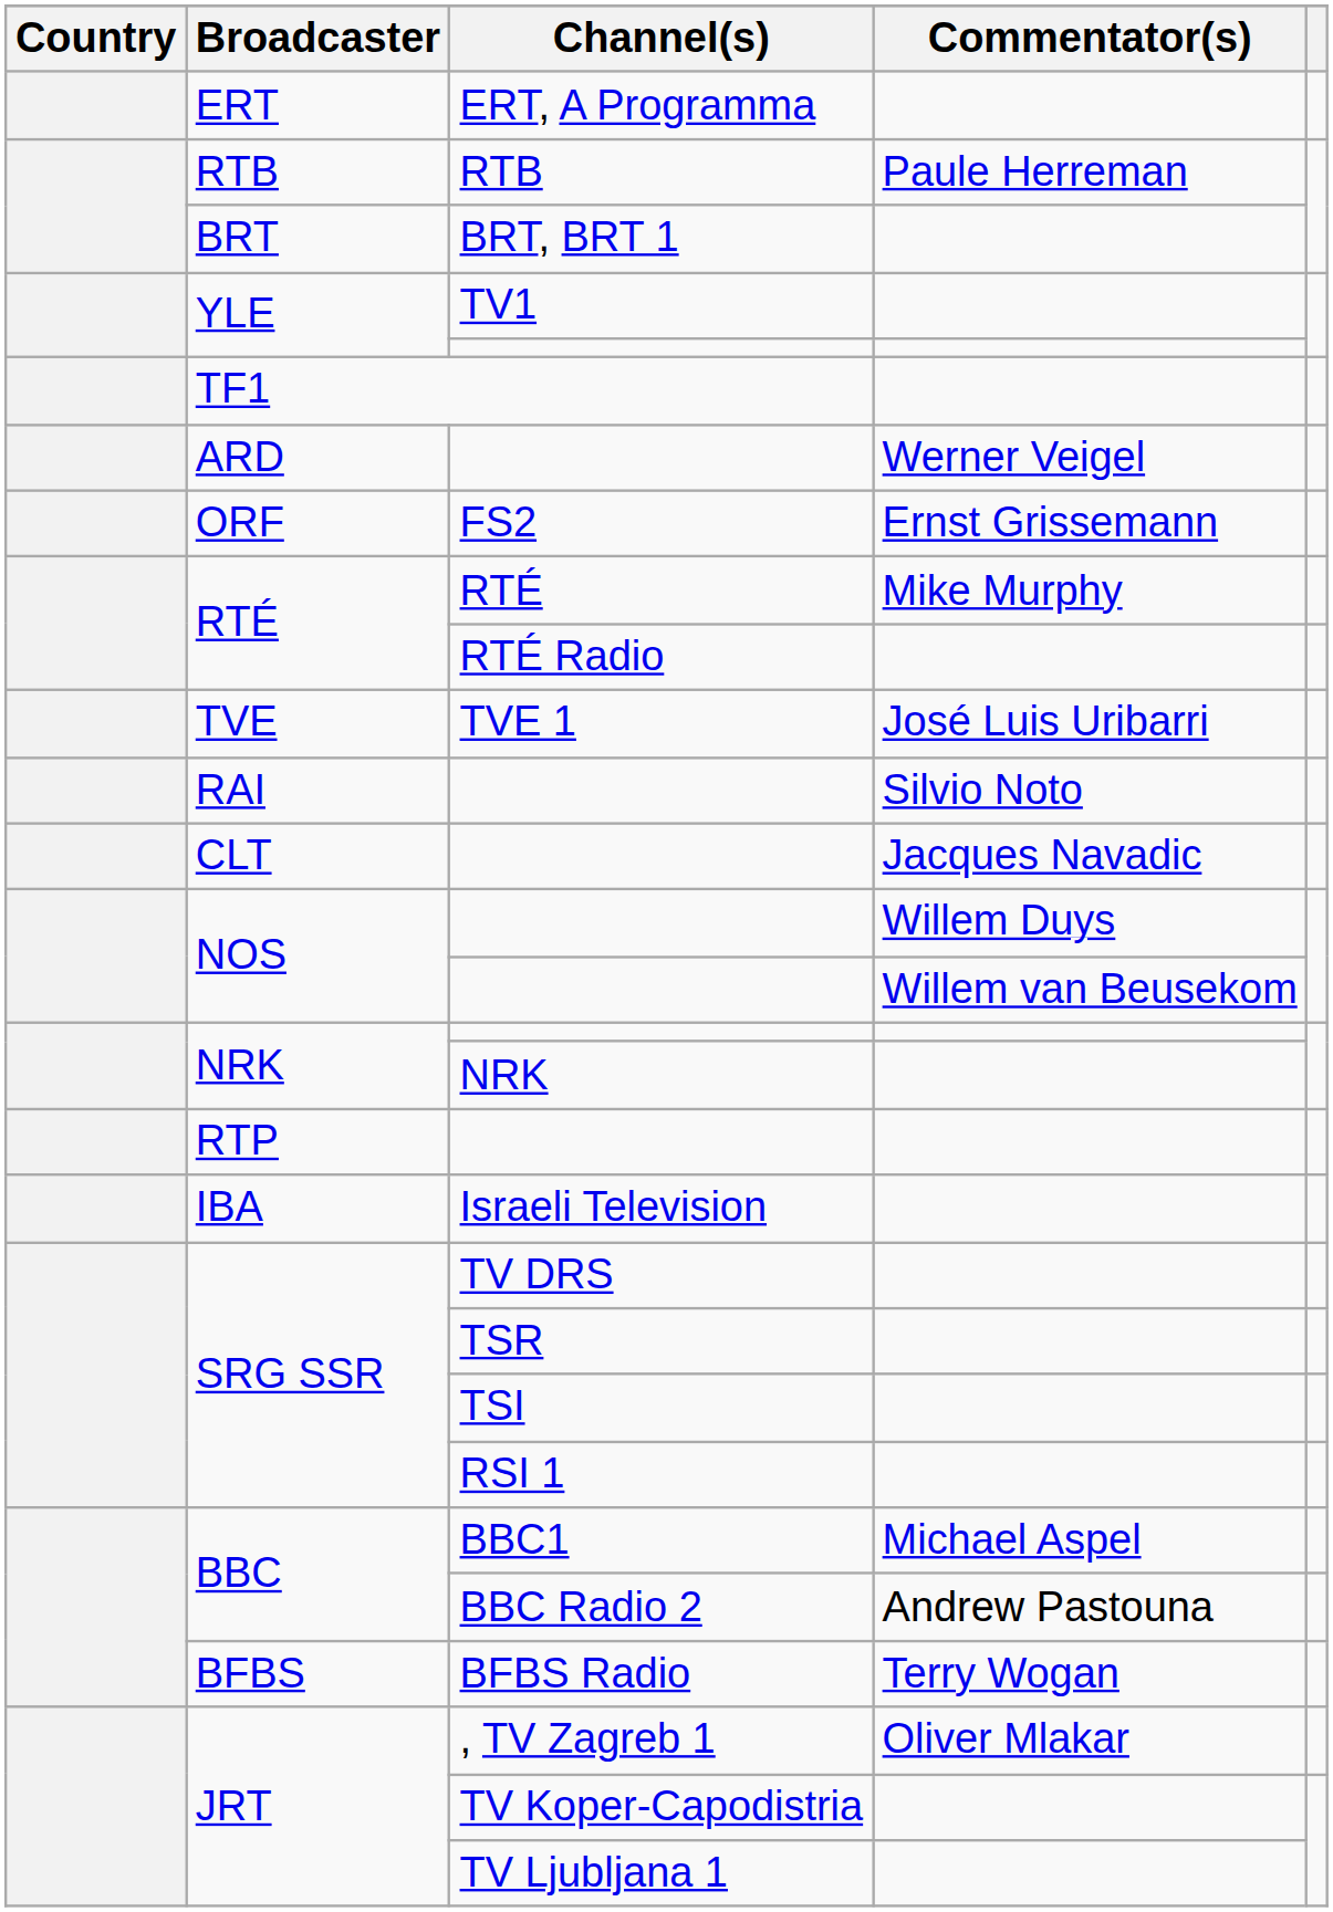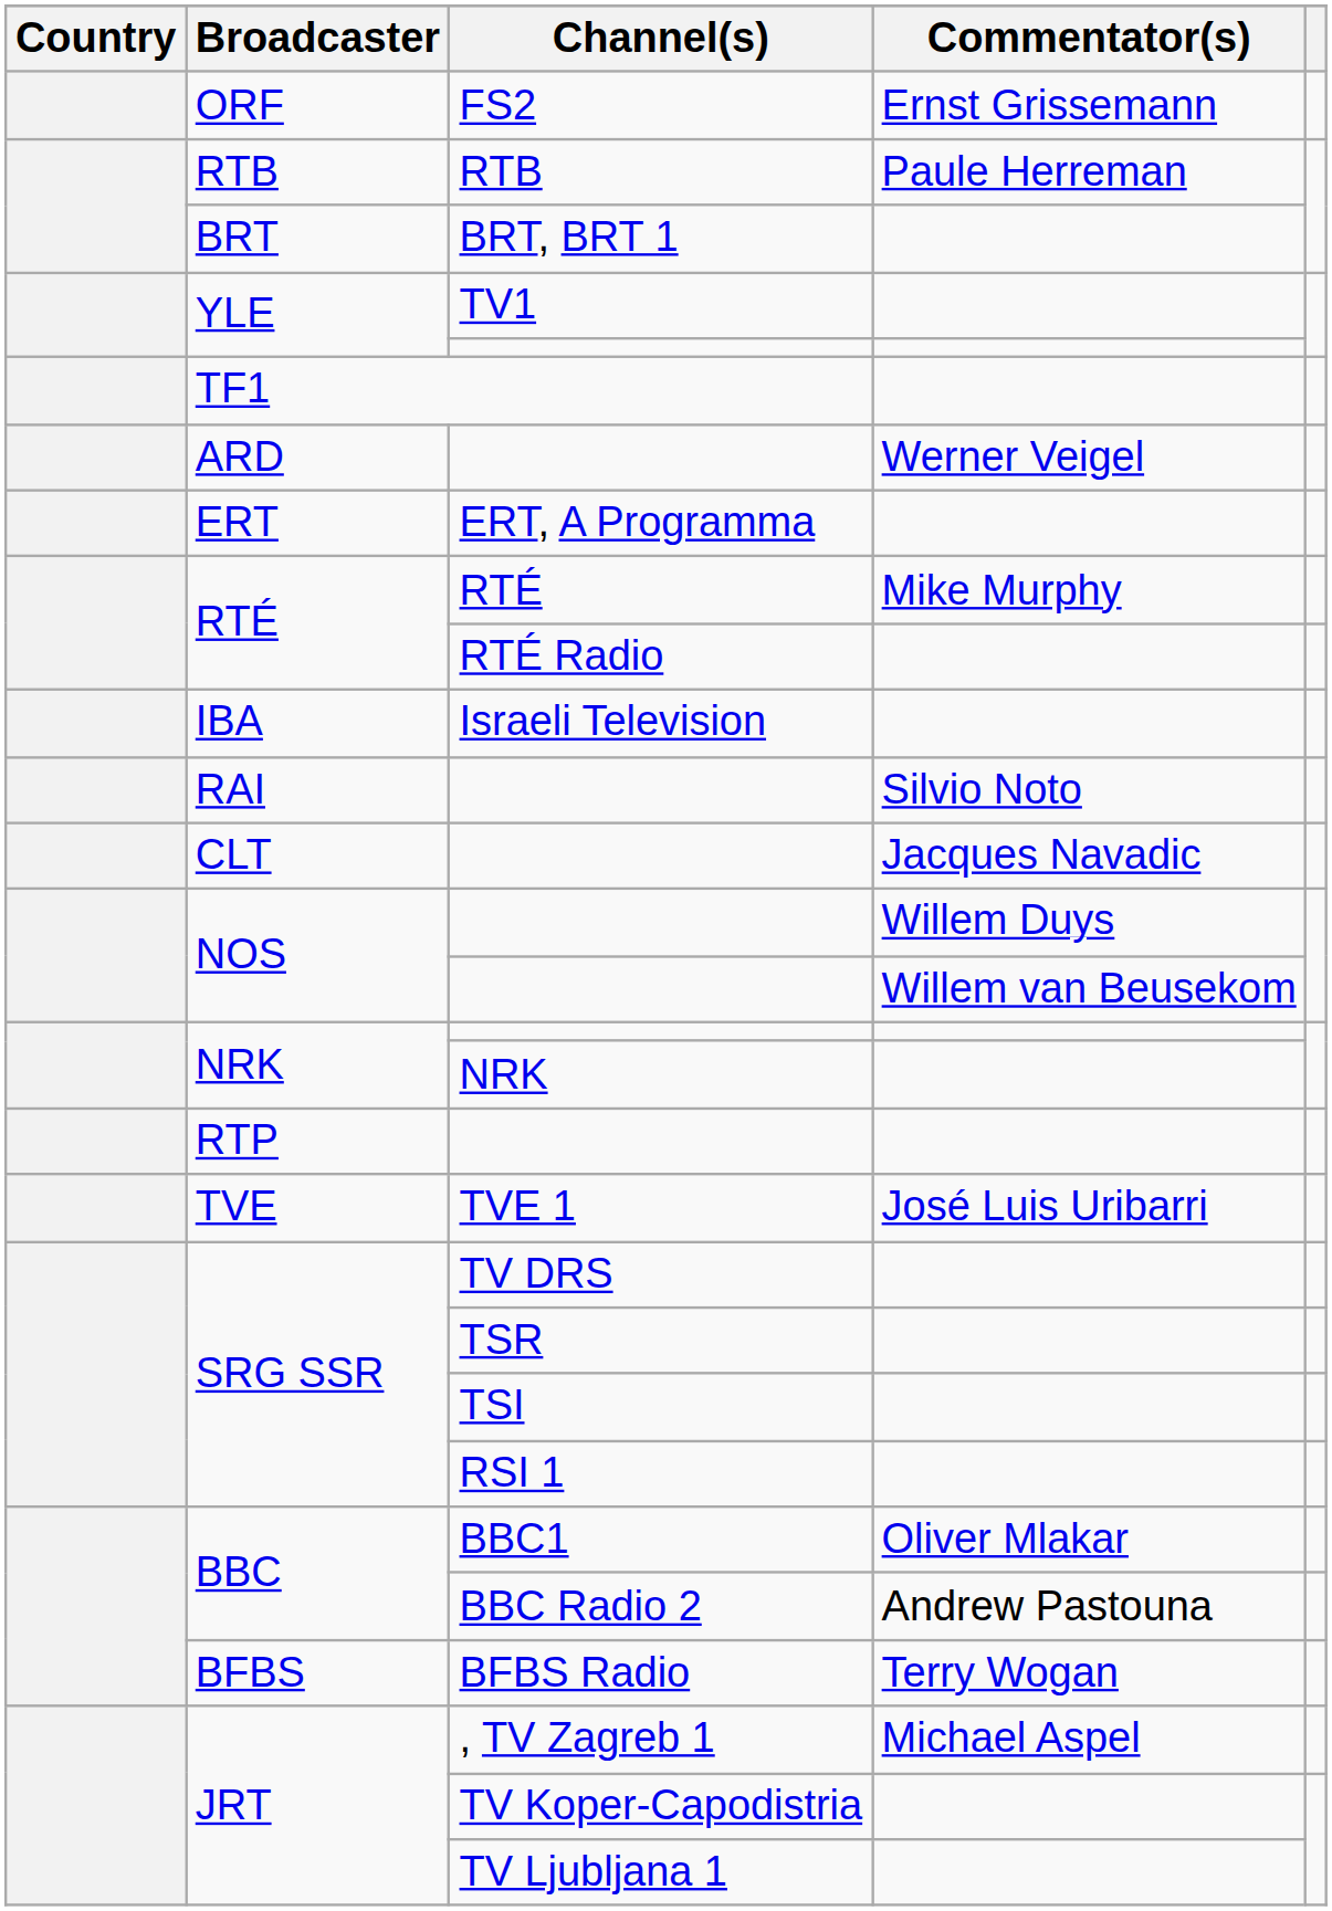 <table class="wikitable plainrowheaders">
 <tr>
 </tr>
 <tr>
 <th scope="col">Country</th>
 <th scope="col">Broadcaster</th>
 <th scope="col">Channel(s)</th>
 <th scope="col">Commentator(s)</th>
 <th scope="col"></th>
 </tr>
 <tr>
 <th scope="row"></th>
-<td><a href='#'>ERT</a></td>
-<td><a href='#'>ERT</a>, <a href='#'>A Programma</a></td>
-<td></td>
+<td><a href='#'>ORF</a></td>
+<td><a href='#'>FS2</a></td>
+<td><a href='#'>Ernst Grissemann</a></td>
 <td style="text-align:center"></td>
 </tr>
 <tr>
 <th scope="row" rowspan="2"></th>
 <td><a href='#'>RTB</a></td>
 <td><a href='#'>RTB</a></td>
 <td><a href='#'>Paule Herreman</a></td>
 <td style="text-align:center" rowspan="2"></td>
 </tr>
 <tr>
 <td><a href='#'>BRT</a></td>
 <td><a href='#'>BRT</a>, <a href='#'>BRT 1</a></td>
 <td></td>
 </tr>
 <tr>
 <th scope="rowgroup" rowspan="2"></th>
 <td rowspan="2"><a href='#'>YLE</a></td>
 <td><a href='#'>TV1</a></td>
 <td></td>
 <td style="text-align:center" rowspan="2"></td>
 </tr>
 <tr>
 <td></td>
 <td></td>
 </tr>
 <tr>
 <th scope="row"></th>
 <td colspan="2"><a href='#'>TF1</a></td>
 <td></td>
 <td style="text-align:center"></td>
 </tr>
 <tr>
 <th scope="row"></th>
 <td><a href='#'>ARD</a></td>
 <td></td>
 <td><a href='#'>Werner Veigel</a></td>
 <td style="text-align:center"></td>
 </tr>
 <tr>
 <th scope="row"></th>
-<td><a href='#'>ORF</a></td>
-<td><a href='#'>FS2</a></td>
-<td><a href='#'>Ernst Grissemann</a></td>
+<td><a href='#'>ERT</a></td>
+<td><a href='#'>ERT</a>, <a href='#'>A Programma</a></td>
+<td></td>
 <td style="text-align:center"></td>
 </tr>
 <tr>
 <th scope="rowgroup" rowspan="2"></th>
 <td rowspan="2"><a href='#'>RTÉ</a></td>
 <td><a href='#'>RTÉ</a></td>
 <td><a href='#'>Mike Murphy</a></td>
 <td style="text-align:center"></td>
 </tr>
 <tr>
 <td><a href='#'>RTÉ Radio</a></td>
 <td></td>
 <td style="text-align:center"></td>
 </tr>
 <tr>
 <th scope="row"></th>
-<td><a href='#'>TVE</a></td>
-<td><a href='#'>TVE 1</a></td>
-<td><a href='#'>José Luis Uribarri</a></td>
+<td><a href='#'>IBA</a></td>
+<td><a href='#'>Israeli Television</a></td>
+<td></td>
 <td style="text-align:center"></td>
 </tr>
 <tr>
 <th scope="row"></th>
 <td><a href='#'>RAI</a></td>
 <td></td>
 <td><a href='#'>Silvio Noto</a></td>
 <td style="text-align:center"></td>
 </tr>
 <tr>
 <th scope="row"></th>
 <td><a href='#'>CLT</a></td>
 <td></td>
 <td><a href='#'>Jacques Navadic</a></td>
 <td style="text-align:center"></td>
 </tr>
 <tr>
 <th scope="rowgroup" rowspan="2"></th>
 <td rowspan="2"><a href='#'>NOS</a></td>
 <td></td>
 <td><a href='#'>Willem Duys</a></td>
 <td style="text-align:center" rowspan="2"></td>
 </tr>
 <tr>
 <td></td>
 <td><a href='#'>Willem van Beusekom</a></td>
 </tr>
 <tr>
 <th scope="row" rowspan="2"></th>
 <td rowspan="2"><a href='#'>NRK</a></td>
 <td></td>
 <td></td>
 <td style="text-align:center" rowspan="2"></td>
 </tr>
 <tr>
 <td><a href='#'>NRK</a></td>
 <td></td>
 </tr>
 <tr>
 <th scope="row"></th>
 <td><a href='#'>RTP</a></td>
 <td></td>
 <td></td>
 <td style="text-align:center"></td>
 </tr>
 <tr>
 <th scope="row"></th>
-<td><a href='#'>IBA</a></td>
-<td><a href='#'>Israeli Television</a></td>
-<td></td>
+<td><a href='#'>TVE</a></td>
+<td><a href='#'>TVE 1</a></td>
+<td><a href='#'>José Luis Uribarri</a></td>
 <td style="text-align:center"></td>
 </tr>
 <tr>
 <th scope="rowgroup" rowspan="4"></th>
 <td rowspan="4"><a href='#'>SRG SSR</a></td>
 <td><a href='#'>TV DRS</a></td>
 <td></td>
 <td style="text-align:center"></td>
 </tr>
 <tr>
 <td><a href='#'>TSR</a></td>
 <td></td>
 <td style="text-align:center"></td>
 </tr>
 <tr>
 <td><a href='#'>TSI</a></td>
 <td></td>
 <td style="text-align:center"></td>
 </tr>
 <tr>
 <td><a href='#'>RSI 1</a></td>
 <td></td>
 <td style="text-align:center"></td>
 </tr>
 <tr>
 <th scope="rowgroup" rowspan="3"></th>
 <td rowspan="2"><a href='#'>BBC</a></td>
 <td><a href='#'>BBC1</a></td>
-<td><a href='#'>Michael Aspel</a></td>
+<td><a href='#'>Oliver Mlakar</a></td>
 <td style="text-align:center"></td>
 </tr>
 <tr>
 <td><a href='#'>BBC Radio 2</a></td>
 <td>Andrew Pastouna</td>
 <td style="text-align:center"></td>
 </tr>
 <tr>
 <td><a href='#'>BFBS</a></td>
 <td><a href='#'>BFBS Radio</a></td>
 <td><a href='#'>Terry Wogan</a></td>
 <td style="text-align:center"></td>
 </tr>
 <tr>
 <th scope="rowgroup" rowspan="4"></th>
 <td rowspan="4"><a href='#'>JRT</a></td>
 <td>, <a href='#'>TV Zagreb 1</a></td>
-<td><a href='#'>Oliver Mlakar</a></td>
+<td><a href='#'>Michael Aspel</a></td>
 <td style="text-align:center"></td>
 </tr>
 <tr>
 <td><a href='#'>TV Koper-Capodistria</a></td>
 <td></td>
 <td style="text-align:center" rowspan="2"></td>
 </tr>
 <tr>
 <td><a href='#'>TV Ljubljana 1</a></td>
 <td></td>
 </tr>
 </table>
